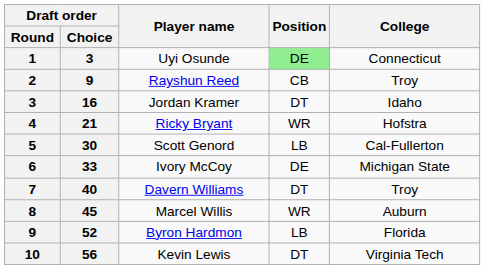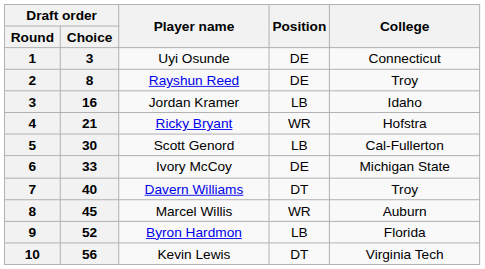 <table class="wikitable" style="font-size:95%; text-align:center">
 <tr>
 <th width="120" colspan="2">Draft order</th>
 <th width="160" rowspan="2">Player name</th>
 <th width="60"  rowspan="2">Position</th>
 <th width="160" rowspan="2">College</th>
 </tr>
 <tr>
 <th>Round</th>
 <th>Choice</th>
 </tr>
 <tr>
 <th>1</th>
 <th>3</th>
 <td>Uyi Osunde</td>
-<td style="background: lightgreen;">DE</td>
+<td>DE</td>
 <td>Connecticut</td>
 </tr>
 <tr>
 <th>2</th>
-<th>9</th>
+<th>8</th>
 <td><a href='#'>Rayshun Reed</a></td>
-<td>CB</td>
+<td>DE</td>
 <td>Troy</td>
 </tr>
 <tr>
 <th>3</th>
 <th>16</th>
 <td>Jordan Kramer</td>
-<td>DT</td>
+<td>LB</td>
 <td>Idaho</td>
 </tr>
 <tr>
 <th>4</th>
 <th>21</th>
 <td><a href='#'>Ricky Bryant</a></td>
 <td>WR</td>
 <td>Hofstra</td>
 </tr>
 <tr>
 <th>5</th>
 <th>30</th>
 <td>Scott Genord</td>
 <td>LB</td>
 <td>Cal-Fullerton</td>
 </tr>
 <tr>
 <th>6</th>
 <th>33</th>
 <td>Ivory McCoy</td>
 <td>DE</td>
 <td>Michigan State</td>
 </tr>
 <tr>
 <th>7</th>
 <th>40</th>
 <td><a href='#'>Davern Williams</a></td>
 <td>DT</td>
 <td>Troy</td>
 </tr>
 <tr>
 <th>8</th>
 <th>45</th>
 <td>Marcel Willis</td>
 <td>WR</td>
 <td>Auburn</td>
 </tr>
 <tr>
 <th>9</th>
 <th>52</th>
 <td><a href='#'>Byron Hardmon</a></td>
 <td>LB</td>
 <td>Florida</td>
 </tr>
 <tr>
 <th>10</th>
 <th>56</th>
 <td>Kevin Lewis</td>
 <td>DT</td>
 <td>Virginia Tech</td>
 </tr>
 </table>
